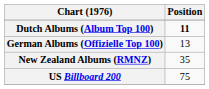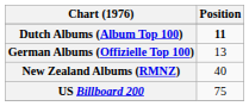 <table class="wikitable sortable plainrowheaders" style="text-align:center">
 <tr>
 <th scope="col">Chart (1976)</th>
 <th scope="col">Position</th>
 </tr>
 <tr>
 </tr>
 <tr>
 <th scope="row">Dutch Albums (<a href='#'>Album Top 100</a>)</th>
 <td><strong>11</strong></td>
 </tr>
 <tr>
 <th scope="row">German Albums (<a href='#'>Offizielle Top 100</a>)</th>
 <td>13</td>
 </tr>
 <tr>
 <th scope="row">New Zealand Albums (<a href='#'>RMNZ</a>)</th>
-<td>35</td>
+<td>40</td>
 </tr>
 <tr>
 <th scope="row">US <em><a href='#'>Billboard 200</a></em></th>
 <td>75</td>
 </tr>
 <tr>
 </tr>
 </table>
